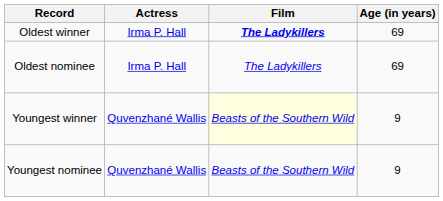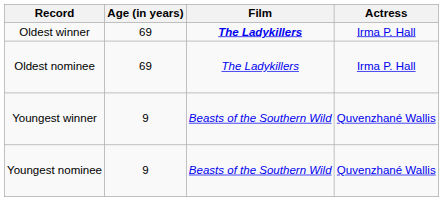 <table class="wikitable sortable plainrowheaders" style="text-align:center;">
 <tr>
 <th scope="col">Record</th>
+<th scope="col">Age (in years)</th>
+<th scope="col">Film</th>
 <th scope="col">Actress</th>
-<th scope="col">Film</th>
-<th scope="col">Age (in years)</th>
 </tr>
 <tr>
 <td>Oldest winner</td>
+<td>69</td>
+<td><strong><em><a href='#'>The Ladykillers</a></em></strong></td>
 <td><a href='#'>Irma P. Hall</a></td>
-<td><strong><em><a href='#'>The Ladykillers</a></em></strong></td>
-<td>69</td>
 </tr>
 <tr style="height:4.5em;">
 <td>Oldest nominee</td>
+<td>69</td>
+<td><em><a href='#'>The Ladykillers</a></em></td>
 <td><a href='#'>Irma P. Hall</a></td>
-<td><em><a href='#'>The Ladykillers</a></em></td>
-<td>69</td>
 </tr>
 <tr style="height:4.5em;">
 <td>Youngest winner</td>
+<td>9</td>
+<td><em><a href='#'>Beasts of the Southern Wild</a></em></td>
 <td><a href='#'>Quvenzhané Wallis</a></td>
-<td style="background: lightyellow;"><em><a href='#'>Beasts of the Southern Wild</a></em></td>
-<td>9</td>
 </tr>
 <tr style="height:4.5em;">
 <td>Youngest nominee</td>
+<td>9</td>
+<td><em><a href='#'>Beasts of the Southern Wild</a></em></td>
 <td><a href='#'>Quvenzhané Wallis</a></td>
-<td><em><a href='#'>Beasts of the Southern Wild</a></em></td>
-<td>9</td>
 </tr>
 </table>
